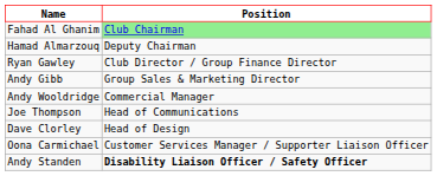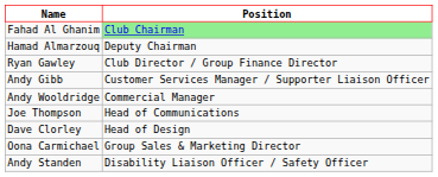 <table class="wikitable">
 <tr>
 <th style="background:white; color:black; border:1px solid red;">Name</th>
 <th style="background:white; color:black; border:1px solid red;">Position</th>
 </tr>
 <tr>
 <td>Fahad Al Ghanim</td>
 <td style="background: lightgreen;"><a href='#'>Club Chairman</a></td>
 </tr>
 <tr>
 <td>Hamad Almarzouq</td>
 <td>Deputy Chairman</td>
 </tr>
 <tr>
 <td>Ryan Gawley</td>
 <td>Club Director / Group Finance Director</td>
 </tr>
 <tr>
 <td>Andy Gibb</td>
-<td>Group Sales & Marketing Director</td>
+<td>Customer Services Manager / Supporter Liaison Officer</td>
 </tr>
 <tr>
 <td>Andy Wooldridge</td>
 <td>Commercial Manager</td>
 </tr>
 <tr>
 <td>Joe Thompson</td>
 <td>Head of Communications</td>
 </tr>
 <tr>
 <td>Dave Clorley</td>
 <td>Head of Design</td>
 </tr>
 <tr>
 <td>Oona Carmichael</td>
-<td>Customer Services Manager / Supporter Liaison Officer</td>
+<td>Group Sales & Marketing Director</td>
 </tr>
 <tr>
 <td>Andy Standen</td>
-<td><strong>Disability Liaison Officer / Safety Officer</strong></td>
+<td>Disability Liaison Officer / Safety Officer</td>
 </tr>
 </table>
